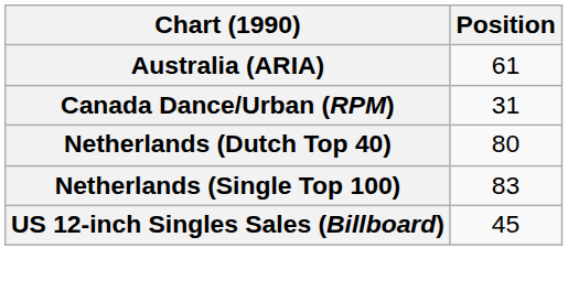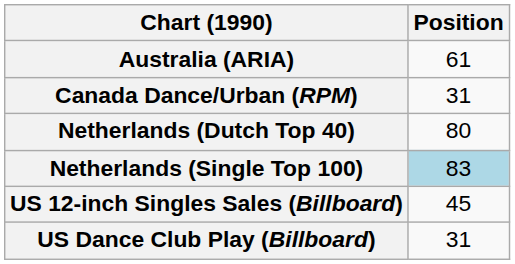 <table class="wikitable sortable plainrowheaders" style="text-align:center">
 <tr>
 <th>Chart (1990)</th>
 <th>Position</th>
 </tr>
 <tr>
 <th scope="row">Australia (ARIA)</th>
 <td>61</td>
 </tr>
 <tr>
 <th scope="row">Canada Dance/Urban (<em>RPM</em>)</th>
 <td>31</td>
 </tr>
 <tr>
 <th scope="row">Netherlands (Dutch Top 40)</th>
 <td>80</td>
 </tr>
 <tr>
 <th scope="row">Netherlands (Single Top 100)</th>
-<td>83</td>
+<td style="background: lightblue;">83</td>
 </tr>
 <tr>
 <th scope="row">US 12-inch Singles Sales (<em>Billboard</em>)</th>
 <td>45</td>
 </tr>
+<tr>
+<th scope="row">US Dance Club Play (<em>Billboard</em>)</th>
+<td>31</td>
+</tr>
 </table>
